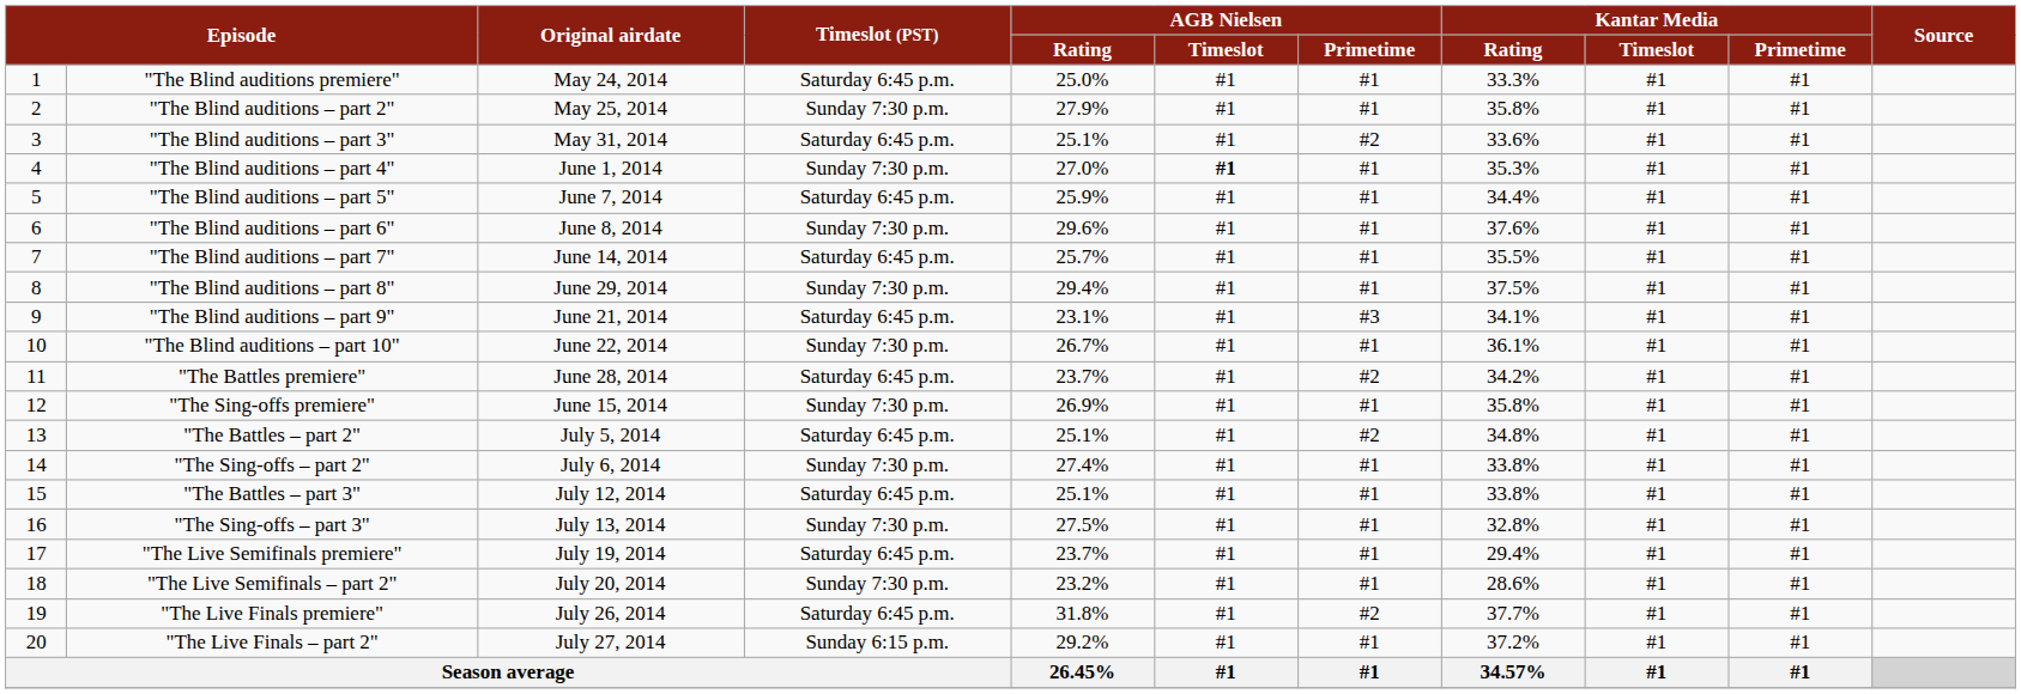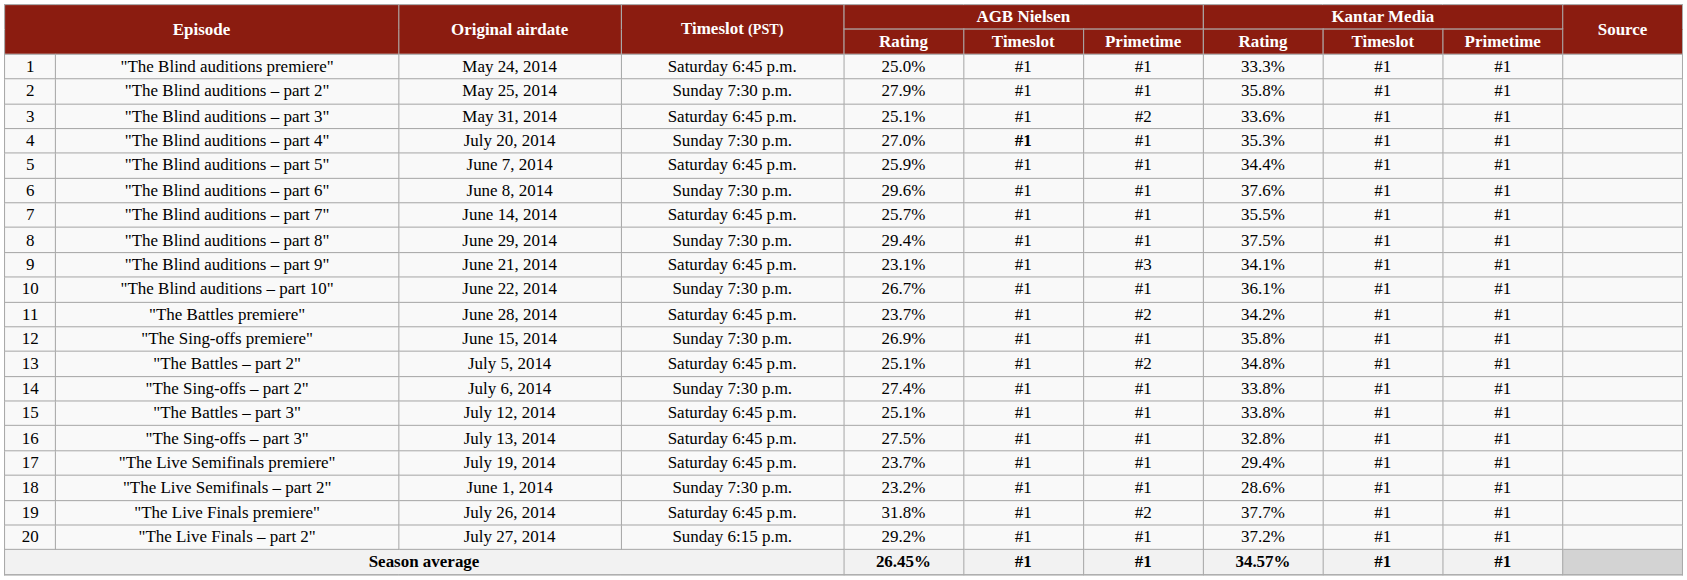 <table class="wikitable" style="text-align:center; background:#f9f9f9; line-height:16px; font-size:100%;" width="100%">
 <tr>
 <th style="background:#8b1c10; color:white;" rowspan="2" colspan="2" width="23%">Episode</th>
 <th style="background:#8b1c10; color:white;" rowspan="2" width="13%">Original airdate</th>
 <th style="background:#8b1c10; color:white;" rowspan="2" width="13%">Timeslot <small>(PST)</small></th>
 <th style="background:#8b1c10; color:white;" colspan="3" width="21%">AGB Nielsen</th>
 <th style="background:#8b1c10; color:white;" colspan="3" width="21%">Kantar Media</th>
 <th style="background:#8b1c10; color:white;" rowspan="2" width="07%">Source</th>
 </tr>
 <tr>
 <th style="background:#8b1c10; color:white;" width="07%">Rating</th>
 <th style="background:#8b1c10; color:white;" width="07%">Timeslot</th>
 <th style="background:#8b1c10; color:white;" width="07%">Primetime</th>
 <th style="background:#8b1c10; color:white;" width="07%">Rating</th>
 <th style="background:#8b1c10; color:white;" width="07%">Timeslot</th>
 <th style="background:#8b1c10; color:white;" width="07%">Primetime</th>
 </tr>
 <tr>
 <td width="03%">1</td>
 <td>"The Blind auditions premiere"</td>
 <td>May 24, 2014</td>
 <td>Saturday 6:45 p.m.</td>
 <td>25.0%</td>
 <td>#1</td>
 <td>#1</td>
 <td>33.3%</td>
 <td>#1</td>
 <td>#1</td>
 <td></td>
 </tr>
 <tr>
 <td>2</td>
 <td>"The Blind auditions – part 2"</td>
 <td>May 25, 2014</td>
 <td>Sunday 7:30 p.m.</td>
 <td>27.9%</td>
 <td>#1</td>
 <td>#1</td>
 <td>35.8%</td>
 <td>#1</td>
 <td>#1</td>
 <td></td>
 </tr>
 <tr>
 <td>3</td>
 <td>"The Blind auditions – part 3"</td>
 <td>May 31, 2014</td>
 <td>Saturday 6:45 p.m.</td>
 <td>25.1%</td>
 <td>#1</td>
 <td>#2</td>
 <td>33.6%</td>
 <td>#1</td>
 <td>#1</td>
 <td></td>
 </tr>
 <tr>
 <td>4</td>
 <td>"The Blind auditions – part 4"</td>
-<td>June 1, 2014</td>
+<td>July 20, 2014</td>
 <td>Sunday 7:30 p.m.</td>
 <td>27.0%</td>
 <td><strong>#1</strong></td>
 <td>#1</td>
 <td>35.3%</td>
 <td>#1</td>
 <td>#1</td>
 <td></td>
 </tr>
 <tr>
 <td>5</td>
 <td>"The Blind auditions – part 5"</td>
 <td>June 7, 2014</td>
 <td>Saturday 6:45 p.m.</td>
 <td>25.9%</td>
 <td>#1</td>
 <td>#1</td>
 <td>34.4%</td>
 <td>#1</td>
 <td>#1</td>
 <td></td>
 </tr>
 <tr>
 <td>6</td>
 <td>"The Blind auditions – part 6"</td>
 <td>June 8, 2014</td>
 <td>Sunday 7:30 p.m.</td>
 <td>29.6%</td>
 <td>#1</td>
 <td>#1</td>
 <td>37.6%</td>
 <td>#1</td>
 <td>#1</td>
 <td></td>
 </tr>
 <tr>
 <td>7</td>
 <td>"The Blind auditions – part 7"</td>
 <td>June 14, 2014</td>
 <td>Saturday 6:45 p.m.</td>
 <td>25.7%</td>
 <td>#1</td>
 <td>#1</td>
 <td>35.5%</td>
 <td>#1</td>
 <td>#1</td>
 <td></td>
 </tr>
 <tr>
 <td>8</td>
 <td>"The Blind auditions – part 8"</td>
 <td>June 29, 2014</td>
 <td>Sunday 7:30 p.m.</td>
 <td>29.4%</td>
 <td>#1</td>
 <td>#1</td>
 <td>37.5%</td>
 <td>#1</td>
 <td>#1</td>
 <td></td>
 </tr>
 <tr>
 <td>9</td>
 <td>"The Blind auditions – part 9"</td>
 <td>June 21, 2014</td>
 <td>Saturday 6:45 p.m.</td>
 <td>23.1%</td>
 <td>#1</td>
 <td>#3</td>
 <td>34.1%</td>
 <td>#1</td>
 <td>#1</td>
 <td></td>
 </tr>
 <tr>
 <td>10</td>
 <td>"The Blind auditions – part 10"</td>
 <td>June 22, 2014</td>
 <td>Sunday 7:30 p.m.</td>
 <td>26.7%</td>
 <td>#1</td>
 <td>#1</td>
 <td>36.1%</td>
 <td>#1</td>
 <td>#1</td>
 <td></td>
 </tr>
 <tr>
 <td>11</td>
 <td>"The Battles premiere"</td>
 <td>June 28, 2014</td>
 <td>Saturday 6:45 p.m.</td>
 <td>23.7%</td>
 <td>#1</td>
 <td>#2</td>
 <td>34.2%</td>
 <td>#1</td>
 <td>#1</td>
 <td></td>
 </tr>
 <tr>
 <td>12</td>
 <td>"The Sing-offs premiere"</td>
 <td>June 15, 2014</td>
 <td>Sunday 7:30 p.m.</td>
 <td>26.9%</td>
 <td>#1</td>
 <td>#1</td>
 <td>35.8%</td>
 <td>#1</td>
 <td>#1</td>
 <td></td>
 </tr>
 <tr>
 <td>13</td>
 <td>"The Battles – part 2"</td>
 <td>July 5, 2014</td>
 <td>Saturday 6:45 p.m.</td>
 <td>25.1%</td>
 <td>#1</td>
 <td>#2</td>
 <td>34.8%</td>
 <td>#1</td>
 <td>#1</td>
 <td></td>
 </tr>
 <tr>
 <td>14</td>
 <td>"The Sing-offs – part 2"</td>
 <td>July 6, 2014</td>
 <td>Sunday 7:30 p.m.</td>
 <td>27.4%</td>
 <td>#1</td>
 <td>#1</td>
 <td>33.8%</td>
 <td>#1</td>
 <td>#1</td>
 <td></td>
 </tr>
 <tr>
 <td>15</td>
 <td>"The Battles – part 3"</td>
 <td>July 12, 2014</td>
 <td>Saturday 6:45 p.m.</td>
 <td>25.1%</td>
 <td>#1</td>
 <td>#1</td>
 <td>33.8%</td>
 <td>#1</td>
 <td>#1</td>
 <td></td>
 </tr>
 <tr>
 <td>16</td>
 <td>"The Sing-offs – part 3"</td>
 <td>July 13, 2014</td>
-<td>Sunday 7:30 p.m.</td>
+<td>Saturday 6:45 p.m.</td>
 <td>27.5%</td>
 <td>#1</td>
 <td>#1</td>
 <td>32.8%</td>
 <td>#1</td>
 <td>#1</td>
 <td></td>
 </tr>
 <tr>
 <td>17</td>
 <td>"The Live Semifinals premiere"</td>
 <td>July 19, 2014</td>
 <td>Saturday 6:45 p.m.</td>
 <td>23.7%</td>
 <td>#1</td>
 <td>#1</td>
 <td>29.4%</td>
 <td>#1</td>
 <td>#1</td>
 <td></td>
 </tr>
 <tr>
 <td>18</td>
 <td>"The Live Semifinals – part 2"</td>
-<td>July 20, 2014</td>
+<td>June 1, 2014</td>
 <td>Sunday 7:30 p.m.</td>
 <td>23.2%</td>
 <td>#1</td>
 <td>#1</td>
 <td>28.6%</td>
 <td>#1</td>
 <td>#1</td>
 <td></td>
 </tr>
 <tr>
 <td>19</td>
 <td>"The Live Finals premiere"</td>
 <td>July 26, 2014</td>
 <td>Saturday 6:45 p.m.</td>
 <td>31.8%</td>
 <td>#1</td>
 <td>#2</td>
 <td>37.7%</td>
 <td>#1</td>
 <td>#1</td>
 <td></td>
 </tr>
 <tr>
 <td>20</td>
 <td>"The Live Finals – part 2"</td>
 <td>July 27, 2014</td>
 <td>Sunday 6:15 p.m.</td>
 <td>29.2%</td>
 <td>#1</td>
 <td>#1</td>
 <td>37.2%</td>
 <td>#1</td>
 <td>#1</td>
 <td></td>
 </tr>
 <tr>
 <th colspan="4">Season average</th>
 <th>26.45%</th>
 <th>#1</th>
 <th>#1</th>
 <th>34.57%</th>
 <th>#1</th>
 <th>#1</th>
 <th style="background:lightgrey;"></th>
 </tr>
 <tr>
 </tr>
 </table>
